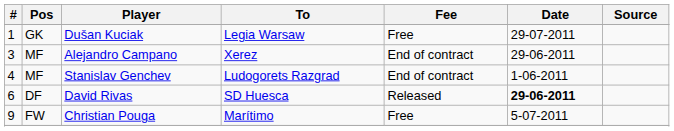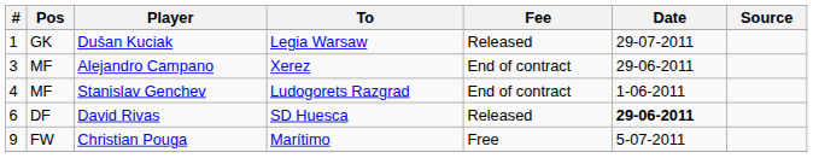 <table width=50% class="wikitable" style="text-align:center; font-size:95%; text-align:left">
 <tr>
 <th>#</th>
 <th>Pos</th>
 <th>Player</th>
 <th>To</th>
 <th>Fee</th>
 <th>Date</th>
 <th>Source</th>
 </tr>
 <tr --->
 </tr>
 <tr || MF ||>
 </tr>
 <tr --->
 <td>1</td>
 <td>GK</td>
 <td> <a href='#'>Dušan Kuciak</a></td>
 <td> <a href='#'>Legia Warsaw</a></td>
-<td>Free</td>
+<td>Released</td>
 <td>29-07-2011</td>
 <td></td>
 </tr>
 <tr --->
 <td>3</td>
 <td>MF</td>
 <td> <a href='#'>Alejandro Campano</a></td>
 <td> <a href='#'>Xerez</a></td>
 <td>End of contract</td>
 <td>29-06-2011</td>
 <td></td>
 </tr>
 <tr --->
 <td>4</td>
 <td>MF</td>
 <td> <a href='#'>Stanislav Genchev</a></td>
 <td> <a href='#'>Ludogorets Razgrad</a></td>
 <td>End of contract</td>
 <td>1-06-2011</td>
 <td></td>
 </tr>
 <tr --->
 <td>6</td>
 <td>DF</td>
 <td> <a href='#'>David Rivas</a></td>
 <td> <a href='#'>SD Huesca</a></td>
 <td>Released</td>
 <td><strong>29-06-2011</strong></td>
 <td></td>
 </tr>
 <tr --->
 <td>9</td>
 <td>FW</td>
 <td> <a href='#'>Christian Pouga</a></td>
 <td> <a href='#'>Marítimo</a></td>
 <td>Free</td>
 <td>5-07-2011</td>
 <td></td>
 </tr>
 <tr --->
 </tr>
 <tr || MF ||>
 </tr>
 </table>
